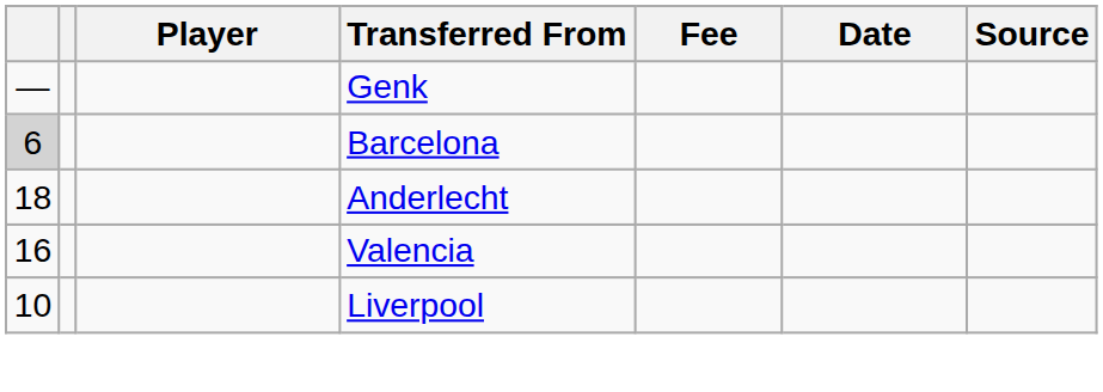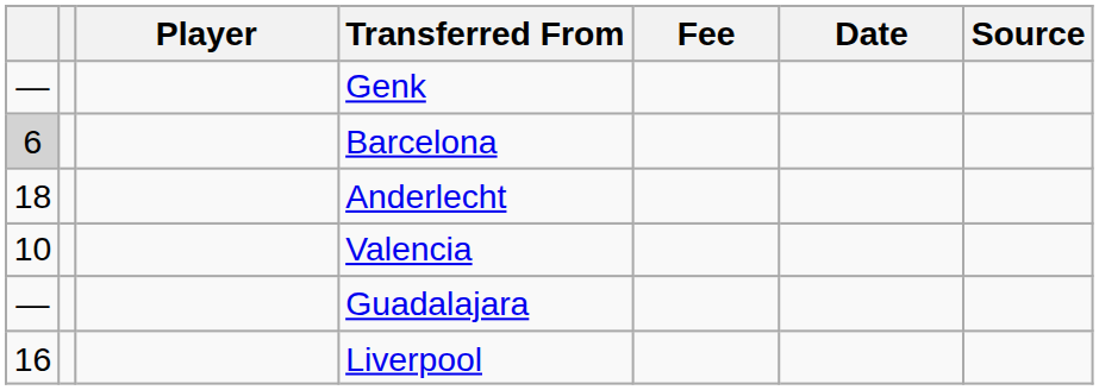 <table class="wikitable plainrowheaders sortable" style="font-size:88%">
 <tr>
 <th></th>
 <th></th>
 <th scope=col width=103><strong>Player</strong></th>
 <th><strong>Transferred From</strong></th>
 <th scope=col width=55><strong>Fee</strong></th>
 <th scope=col width=70><strong>Date</strong></th>
 <th><strong>Source</strong></th>
 </tr>
 <tr>
 <td align=center>—</td>
 <td align=center></td>
 <td></td>
 <td> <a href='#'>Genk</a></td>
 <td></td>
 <td></td>
 <td></td>
 </tr>
 <tr>
 <td align=center style="background: lightgrey;">6</td>
 <td align=center></td>
 <td></td>
 <td> <a href='#'>Barcelona</a></td>
 <td></td>
 <td></td>
 <td></td>
 </tr>
 <tr>
 <td align=center>18</td>
 <td align=center></td>
 <td></td>
 <td> <a href='#'>Anderlecht</a></td>
 <td></td>
 <td></td>
 <td></td>
 </tr>
 <tr>
-<td align=center>16</td>
+<td align=center>10</td>
 <td align=center></td>
 <td></td>
 <td> <a href='#'>Valencia</a></td>
 <td></td>
 <td></td>
 <td></td>
 </tr>
 <tr>
-<td align=center>10</td>
+<td align=center>—</td>
+<td align=center></td>
+<td></td>
+<td> <a href='#'>Guadalajara</a></td>
+<td></td>
+<td></td>
+<td></td>
+</tr>
+<tr>
+<td align=center>16</td>
 <td align=center></td>
 <td></td>
 <td> <a href='#'>Liverpool</a></td>
 <td></td>
 <td></td>
 <td></td>
 </tr>
 </table>
